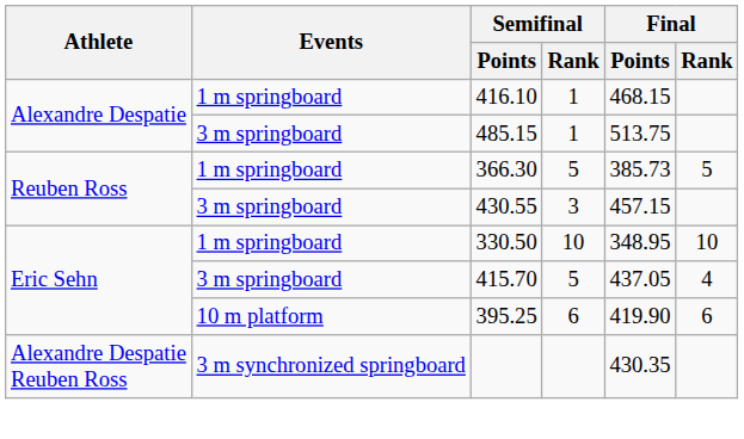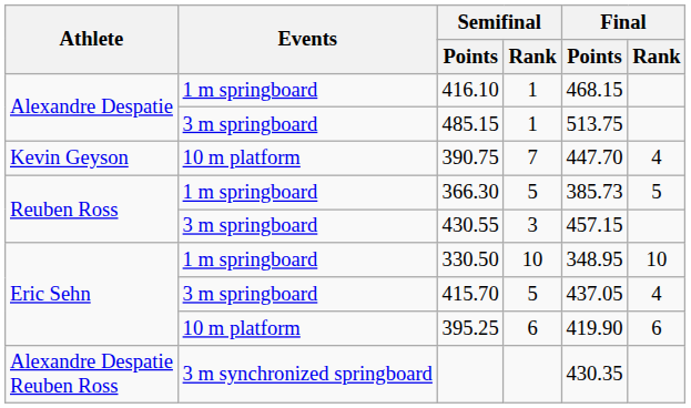 <table class=wikitable style="font-size:90%">
 <tr>
 <th rowspan="2">Athlete</th>
 <th rowspan="2">Events</th>
 <th colspan="2">Semifinal</th>
 <th colspan="2">Final</th>
 </tr>
 <tr>
 <th>Points</th>
 <th>Rank</th>
 <th>Points</th>
 <th>Rank</th>
 </tr>
 <tr>
 <td rowspan="2"><a href='#'>Alexandre Despatie</a></td>
 <td><a href='#'>1 m springboard</a></td>
 <td align=center>416.10</td>
 <td align=center>1</td>
 <td align=center>468.15</td>
 <td align=center></td>
 </tr>
 <tr>
 <td><a href='#'>3 m springboard</a></td>
 <td align=center>485.15</td>
 <td align=center>1</td>
 <td align=center>513.75</td>
 <td align=center></td>
+</tr>
+<tr>
+<td><a href='#'>Kevin Geyson</a></td>
+<td><a href='#'>10 m platform</a></td>
+<td align=center>390.75</td>
+<td align=center>7</td>
+<td align=center>447.70</td>
+<td align=center>4</td>
 </tr>
 <tr>
 <td rowspan="2"><a href='#'>Reuben Ross</a></td>
 <td><a href='#'>1 m springboard</a></td>
 <td align=center>366.30</td>
 <td align=center>5</td>
 <td align=center>385.73</td>
 <td align=center>5</td>
 </tr>
 <tr>
 <td><a href='#'>3 m springboard</a></td>
 <td align=center>430.55</td>
 <td align=center>3</td>
 <td align=center>457.15</td>
 <td align=center></td>
 </tr>
 <tr>
 <td rowspan="3"><a href='#'>Eric Sehn</a></td>
 <td><a href='#'>1 m springboard</a></td>
 <td align=center>330.50</td>
 <td align=center>10</td>
 <td align=center>348.95</td>
 <td align=center>10</td>
 </tr>
 <tr>
 <td><a href='#'>3 m springboard</a></td>
 <td align=center>415.70</td>
 <td align=center>5</td>
 <td align=center>437.05</td>
 <td align=center>4</td>
 </tr>
 <tr>
 <td><a href='#'>10 m platform</a></td>
 <td align=center>395.25</td>
 <td align=center>6</td>
 <td align=center>419.90</td>
 <td align=center>6</td>
 </tr>
 <tr>
 <td><a href='#'>Alexandre Despatie</a><br> <a href='#'>Reuben Ross</a></td>
 <td><a href='#'>3 m synchronized springboard</a></td>
 <td align=center></td>
 <td align=center></td>
 <td align=center>430.35</td>
 <td align=center></td>
 </tr>
 </table>
